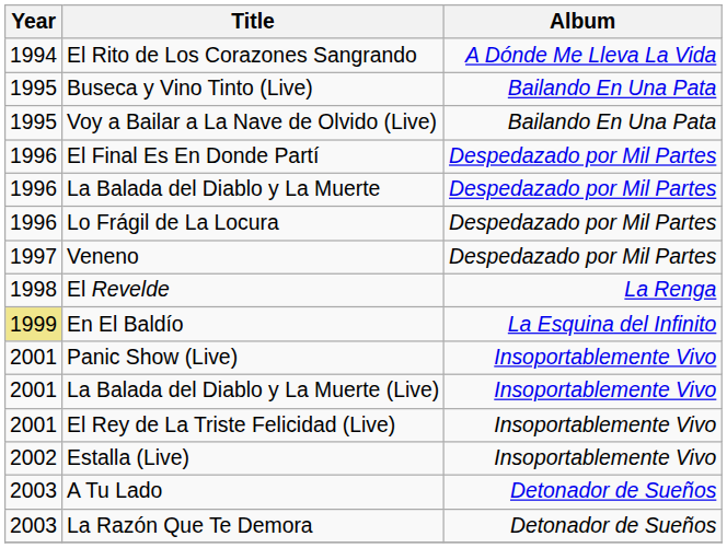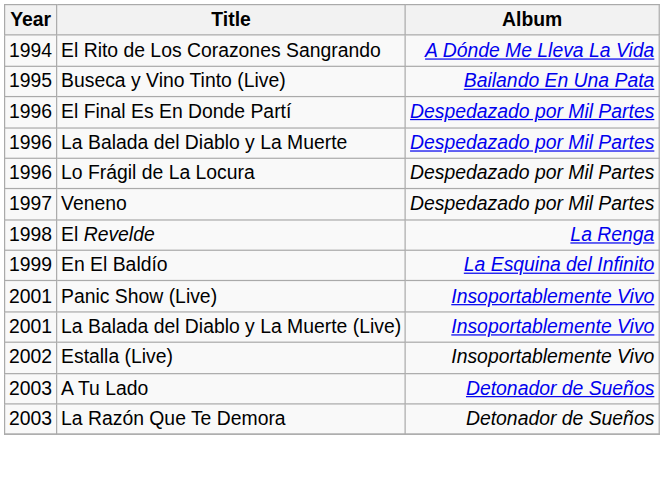 <table class="wikitable">
 <tr>
 <th>Year</th>
 <th>Title</th>
 <th>Album</th>
 </tr>
 <tr>
 <td align="left" valign="year">1994</td>
 <td align="left" valign="top">El Rito de Los Corazones Sangrando</td>
 <td align="Right" valign="top"><em><a href='#'>A Dónde Me Lleva La Vida</a></em></td>
 </tr>
 <tr>
 <td align="left" valign="year">1995</td>
 <td align="left" valign="top">Buseca y Vino Tinto (Live)</td>
 <td align="Right" valign="top"><em><a href='#'>Bailando En Una Pata</a></em></td>
-</tr>
-<tr>
-<td align="left" valign="year">1995</td>
-<td align="left" valign="top">Voy a Bailar a La Nave de Olvido (Live)</td>
-<td align="Right" valign="top"><em>Bailando En Una Pata</em></td>
 </tr>
 <tr>
 <td align="left" valign="year">1996</td>
 <td align="left" valign="top">El Final Es En Donde Partí</td>
 <td align="Right" valign="top"><em><a href='#'>Despedazado por Mil Partes</a></em></td>
 </tr>
 <tr>
 <td align="left" valign="year">1996</td>
 <td align="left" valign="top">La Balada del Diablo y La Muerte</td>
 <td align="Right" valign="top"><em><a href='#'>Despedazado por Mil Partes</a></em></td>
 </tr>
 <tr>
 <td align="left" valign="year">1996</td>
 <td align="left" valign="top">Lo Frágil de La Locura</td>
 <td align="Right" valign="top"><em>Despedazado por Mil Partes</em></td>
 </tr>
 <tr>
 <td align="left" valign="year">1997</td>
 <td align="left" valign="top">Veneno</td>
 <td align="Right" valign="top"><em>Despedazado por Mil Partes</em></td>
 </tr>
 <tr>
 <td align="left" valign="year">1998</td>
 <td align="left" valign="top">El <em>Revelde</em></td>
 <td align="Right" valign="top"><em><a href='#'>La Renga</a></em></td>
 </tr>
 <tr>
-<td align="left" valign="year" style="background: khaki;">1999</td>
+<td align="left" valign="year">1999</td>
 <td align="left" valign="top">En El Baldío</td>
 <td align="Right" valign="top"><em><a href='#'>La Esquina del Infinito</a></em></td>
 </tr>
 <tr>
 <td align="left" valign="year">2001</td>
 <td align="left" valign="top">Panic Show (Live)</td>
 <td align="Right" valign="top"><em><a href='#'>Insoportablemente Vivo</a></em></td>
 </tr>
 <tr>
 <td align="left" valign="year">2001</td>
 <td align="left" valign="top">La Balada del Diablo y La Muerte (Live)</td>
 <td align="Right" valign="top"><em><a href='#'>Insoportablemente Vivo</a></em></td>
-</tr>
-<tr>
-<td align="left" valign="year">2001</td>
-<td align="left" valign="top">El Rey de La Triste Felicidad (Live)</td>
-<td align="Right" valign="top"><em>Insoportablemente Vivo</em></td>
 </tr>
 <tr>
 <td align="left" valign="year">2002</td>
 <td align="left" valign="top">Estalla (Live)</td>
 <td align="Right" valign="top"><em>Insoportablemente Vivo</em></td>
 </tr>
 <tr>
 <td align="left" valign="year">2003</td>
 <td align="left" valign="top">A Tu Lado</td>
 <td align="Right" valign="top"><em><a href='#'>Detonador de Sueños</a></em></td>
 </tr>
 <tr>
 <td align="left" valign="year">2003</td>
 <td align="left" valign="top">La Razón Que Te Demora</td>
 <td align="Right" valign="top"><em>Detonador de Sueños</em></td>
 </tr>
 <tr>
 </tr>
 </table>
